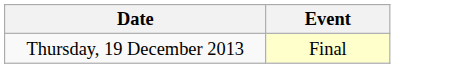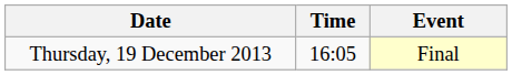 <table class = "wikitable" style="text-align:center;">
 <tr>
 <th width=220>Date</th>
+<th width=50>Time</th>
 <th width=100>Event</th>
 </tr>
 <tr>
 <td>Thursday, 19 December 2013</td>
+<td>16:05</td>
 <td bgcolor=ffffcc>Final</td>
 </tr>
 </table>
